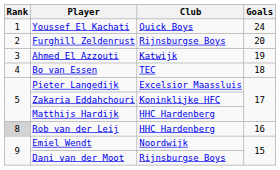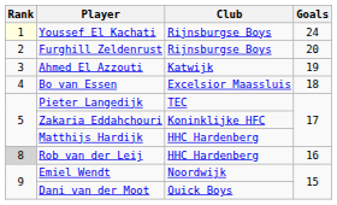 <table class="wikitable" style="text-align:center;">
 <tr>
 <th>Rank</th>
 <th>Player</th>
 <th>Club</th>
 <th>Goals</th>
 </tr>
 <tr>
-<td>1</td>
+<td style="background: lightyellow;">1</td>
 <td align="left"> <a href='#'>Youssef El Kachati</a></td>
-<td align="left"><a href='#'>Quick Boys</a></td>
+<td align="left"><a href='#'>Rijnsburgse Boys</a></td>
 <td>24</td>
 </tr>
 <tr>
 <td>2</td>
 <td align="left"> <a href='#'>Furghill Zeldenrust</a></td>
 <td align="left"><a href='#'>Rijnsburgse Boys</a></td>
 <td>20</td>
 </tr>
 <tr>
 <td>3</td>
 <td align="left"> <a href='#'>Ahmed El Azzouti</a></td>
 <td align="left"><a href='#'>Katwijk</a></td>
 <td>19</td>
 </tr>
 <tr>
 <td>4</td>
 <td align="left"> <a href='#'>Bo van Essen</a></td>
-<td align="left"><a href='#'>TEC</a></td>
+<td align="left"><a href='#'>Excelsior Maassluis</a></td>
 <td>18</td>
 </tr>
 <tr>
 <td rowspan="3">5</td>
 <td align="left"> <a href='#'>Pieter Langedijk</a></td>
-<td align="left"><a href='#'>Excelsior Maassluis</a></td>
+<td align="left"><a href='#'>TEC</a></td>
 <td rowspan="3">17</td>
 </tr>
 <tr>
 <td align="left"> <a href='#'>Zakaria Eddahchouri</a></td>
 <td align="left"><a href='#'>Koninklijke HFC</a></td>
 </tr>
 <tr>
 <td align="left"> <a href='#'>Matthijs Hardijk</a></td>
 <td align="left"><a href='#'>HHC Hardenberg</a></td>
 </tr>
 <tr>
 <td style="background: lightgrey;">8</td>
 <td align="left"> <a href='#'>Rob van der Leij</a></td>
 <td align="left"><a href='#'>HHC Hardenberg</a></td>
 <td>16</td>
 </tr>
 <tr>
 <td rowspan="2">9</td>
 <td align="left"> <a href='#'>Emiel Wendt</a></td>
 <td align="left"><a href='#'>Noordwijk</a></td>
 <td rowspan="2">15</td>
 </tr>
 <tr>
 <td align="left"> <a href='#'>Dani van der Moot</a></td>
-<td align="left"><a href='#'>Rijnsburgse Boys</a></td>
+<td align="left"><a href='#'>Quick Boys</a></td>
 </tr>
 </table>
